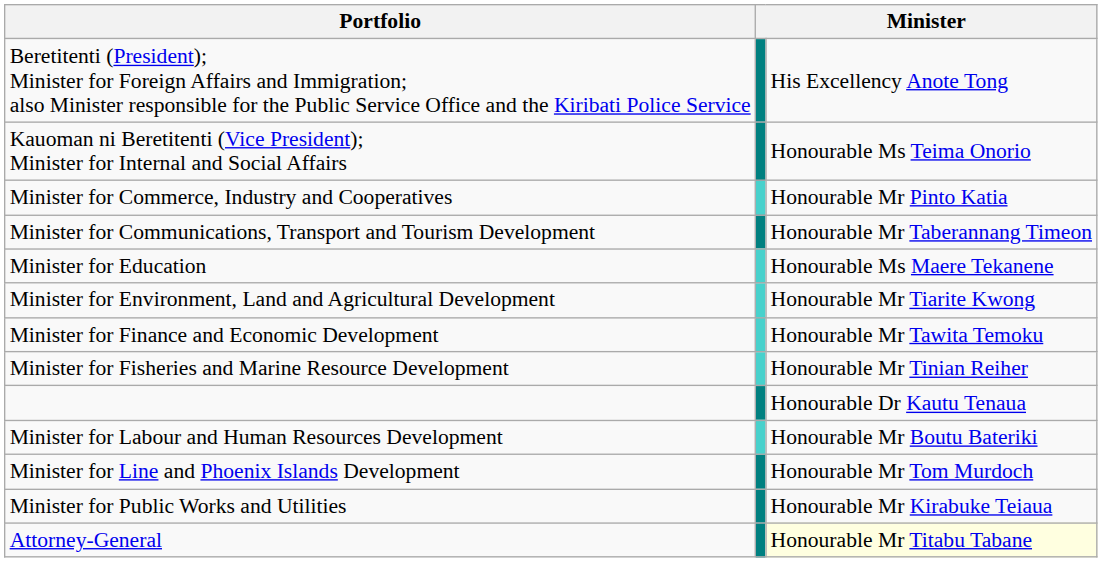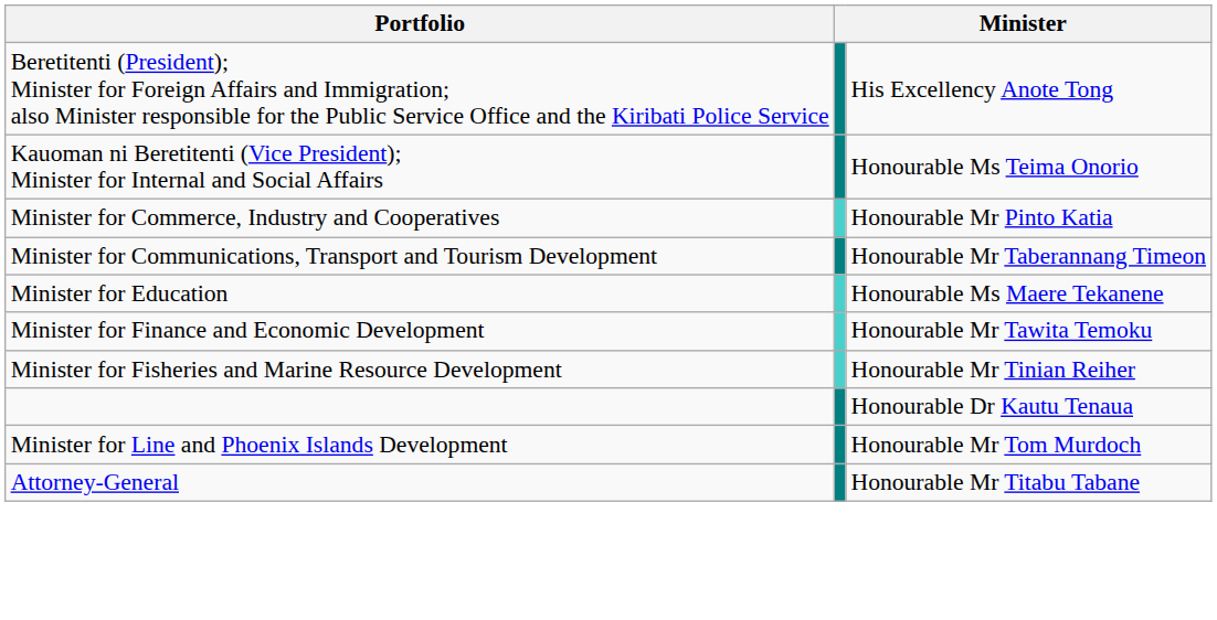 <table class="wikitable">
 <tr>
 <th>Portfolio</th>
 <th colspan=2>Minister</th>
 </tr>
 <tr>
 <td>Beretitenti (<a href='#'>President</a>);<br>Minister for Foreign Affairs and Immigration;<br>also Minister responsible for the Public Service Office and the <a href='#'>Kiribati Police Service</a></td>
 <td style="background:#008080"></td>
 <td>His Excellency <a href='#'>Anote Tong</a></td>
 </tr>
 <tr>
 <td>Kauoman ni Beretitenti (<a href='#'>Vice President</a>);<br> Minister for Internal and Social Affairs</td>
 <td style="background:#008080"></td>
 <td>Honourable Ms <a href='#'>Teima Onorio</a></td>
 </tr>
 <tr>
 <td>Minister for Commerce, Industry and Cooperatives</td>
 <td style="background:#48D1CC"></td>
 <td>Honourable Mr <a href='#'>Pinto Katia</a></td>
 </tr>
 <tr>
 <td>Minister for Communications, Transport and Tourism Development</td>
 <td style="background:#008080"></td>
 <td>Honourable Mr <a href='#'>Taberannang Timeon</a></td>
 </tr>
 <tr>
 <td>Minister for Education</td>
 <td style="background:#48D1CC"></td>
 <td>Honourable Ms <a href='#'>Maere Tekanene</a></td>
 </tr>
 <tr>
-<td>Minister for Environment, Land and Agricultural Development</td>
-<td style="background:#48D1CC"></td>
-<td>Honourable Mr <a href='#'>Tiarite Kwong</a></td>
-</tr>
-<tr>
 <td>Minister for Finance and Economic Development</td>
 <td style="background:#48D1CC"></td>
 <td>Honourable Mr <a href='#'>Tawita Temoku</a></td>
 </tr>
 <tr>
 <td>Minister for Fisheries and Marine Resource Development</td>
 <td style="background:#48D1CC"></td>
 <td>Honourable Mr <a href='#'>Tinian Reiher</a></td>
 </tr>
 <tr>
 <td></td>
 <td style="background:#008080"></td>
 <td>Honourable Dr <a href='#'>Kautu Tenaua</a></td>
 </tr>
 <tr>
-<td>Minister for Labour and Human Resources Development</td>
-<td style="background:#48D1CC"></td>
-<td>Honourable Mr <a href='#'>Boutu Bateriki</a></td>
-</tr>
-<tr>
 <td>Minister for <a href='#'>Line</a> and <a href='#'>Phoenix Islands</a> Development</td>
 <td style="background:#008080"></td>
 <td>Honourable Mr <a href='#'>Tom Murdoch</a></td>
 </tr>
 <tr>
-<td>Minister for Public Works and Utilities</td>
-<td style="background:#008080"></td>
-<td>Honourable Mr <a href='#'>Kirabuke Teiaua</a></td>
-</tr>
-<tr>
 <td><a href='#'>Attorney-General</a></td>
 <td style="background:#008080"></td>
-<td style="background: lightyellow;">Honourable Mr <a href='#'>Titabu Tabane</a></td>
+<td>Honourable Mr <a href='#'>Titabu Tabane</a></td>
 </tr>
 </table>
